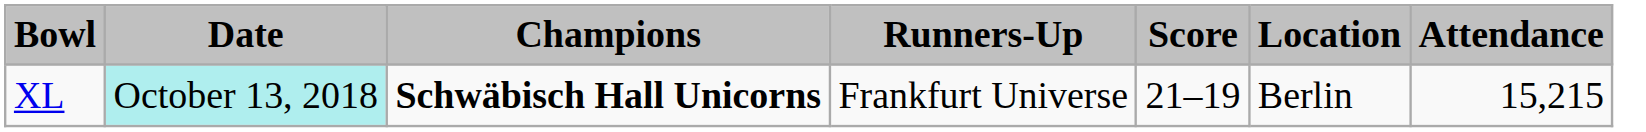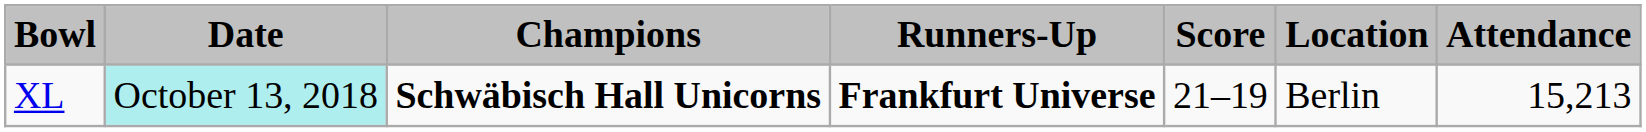 <table class="wikitable">
 <tr style="text-align:center; background:silver; font-weight:bold;">
 <td>Bowl</td>
 <td>Date</td>
 <td>Champions</td>
 <td>Runners-Up</td>
 <td>Score</td>
 <td>Location</td>
 <td>Attendance</td>
 </tr>
 <tr>
 <td><a href='#'>XL</a></td>
 <td style="background: paleturquoise;">October 13, 2018</td>
 <td><strong>Schwäbisch Hall Unicorns</strong></td>
-<td>Frankfurt Universe</td>
+<td><strong>Frankfurt Universe</strong></td>
 <td>21–19</td>
 <td>Berlin</td>
-<td style="text-align:right">15,215</td>
+<td style="text-align:right">15,213</td>
 </tr>
 </table>
